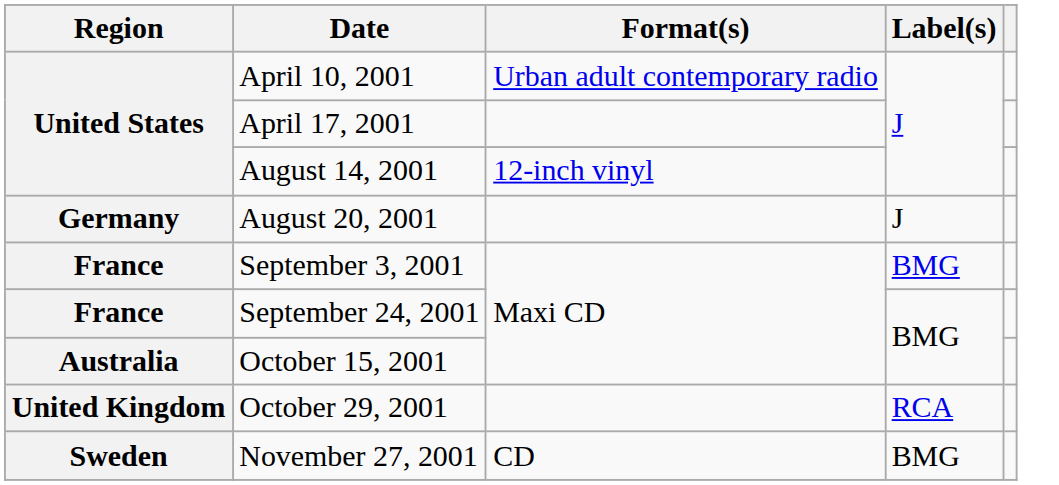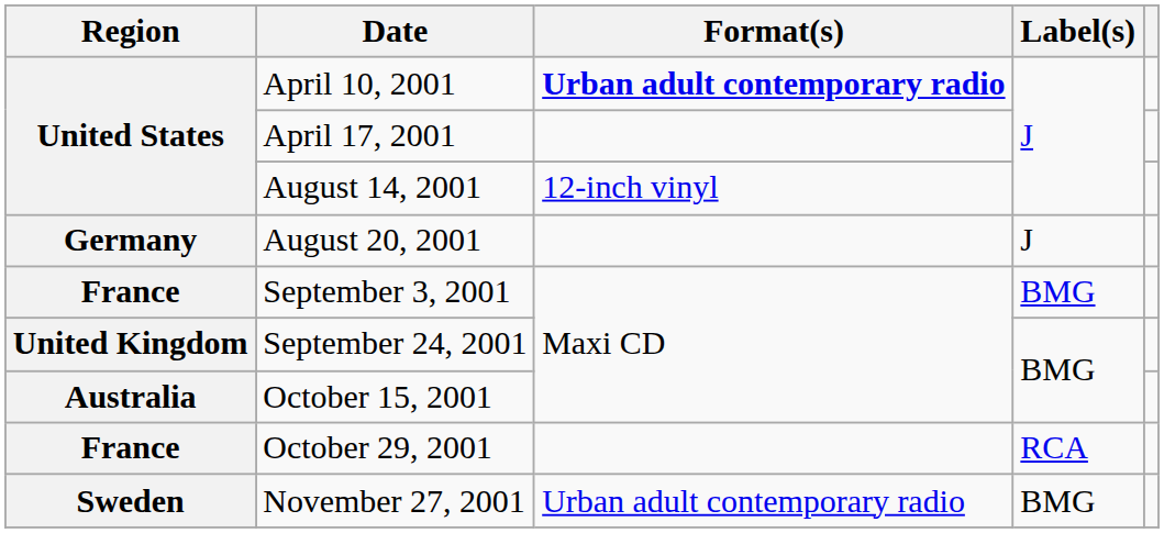 <table class="wikitable plainrowheaders">
 <tr>
 <th scope="col">Region</th>
 <th scope="col">Date</th>
 <th scope="col">Format(s)</th>
 <th scope="col">Label(s)</th>
 <th scope="col"></th>
 </tr>
 <tr>
 <th scope="row" rowspan="3">United States</th>
 <td>April 10, 2001</td>
-<td><a href='#'>Urban adult contemporary radio</a></td>
+<td><strong><a href='#'>Urban adult contemporary radio</a></strong></td>
 <td rowspan="3"><a href='#'>J</a></td>
 <td></td>
 </tr>
 <tr>
 <td>April 17, 2001</td>
 <td></td>
 <td></td>
 </tr>
 <tr>
 <td>August 14, 2001</td>
 <td><a href='#'>12-inch vinyl</a></td>
 <td></td>
 </tr>
 <tr>
 <th scope="row">Germany</th>
 <td>August 20, 2001</td>
 <td></td>
 <td>J</td>
 <td></td>
 </tr>
 <tr>
 <th scope="row">France</th>
 <td>September 3, 2001</td>
 <td rowspan="3">Maxi CD</td>
 <td><a href='#'>BMG</a></td>
 <td></td>
 </tr>
 <tr>
-<th scope="row">France</th>
+<th scope="row">United Kingdom</th>
 <td>September 24, 2001</td>
 <td rowspan="2">BMG</td>
 <td></td>
 </tr>
 <tr>
 <th scope="row">Australia</th>
 <td>October 15, 2001</td>
 <td></td>
 </tr>
 <tr>
-<th scope="row">United Kingdom</th>
+<th scope="row">France</th>
 <td>October 29, 2001</td>
 <td></td>
 <td><a href='#'>RCA</a></td>
 <td></td>
 </tr>
 <tr>
 <th scope="row">Sweden</th>
 <td>November 27, 2001</td>
-<td>CD</td>
+<td><a href='#'>Urban adult contemporary radio</a></td>
 <td>BMG</td>
 <td></td>
 </tr>
 </table>
